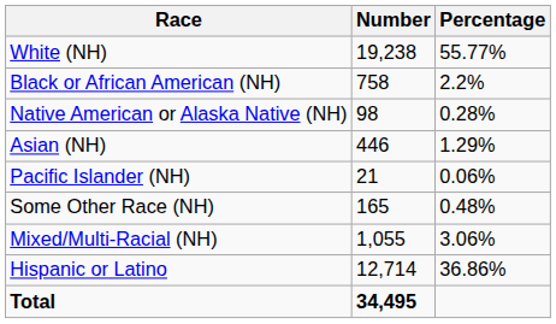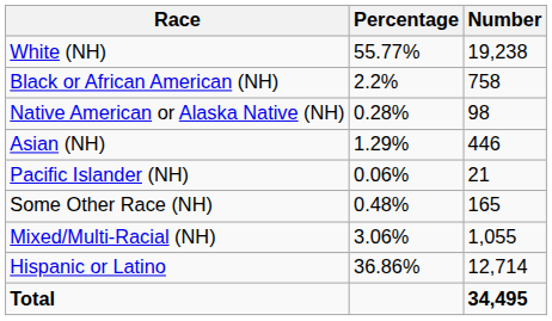 <table class="wikitable">
 <tr>
 <th>Race</th>
+<th>Percentage</th>
 <th>Number</th>
-<th>Percentage</th>
 </tr>
 <tr>
 <td><a href='#'>White</a> (NH)</td>
+<td>55.77%</td>
 <td>19,238</td>
-<td>55.77%</td>
 </tr>
 <tr>
 <td><a href='#'>Black or African American</a> (NH)</td>
+<td>2.2%</td>
 <td>758</td>
-<td>2.2%</td>
 </tr>
 <tr>
 <td><a href='#'>Native American</a> or <a href='#'>Alaska Native</a> (NH)</td>
+<td>0.28%</td>
 <td>98</td>
-<td>0.28%</td>
 </tr>
 <tr>
 <td><a href='#'>Asian</a> (NH)</td>
+<td>1.29%</td>
 <td>446</td>
-<td>1.29%</td>
 </tr>
 <tr>
 <td><a href='#'>Pacific Islander</a> (NH)</td>
+<td>0.06%</td>
 <td>21</td>
-<td>0.06%</td>
 </tr>
 <tr>
 <td>Some Other Race (NH)</td>
+<td>0.48%</td>
 <td>165</td>
-<td>0.48%</td>
 </tr>
 <tr>
 <td><a href='#'>Mixed/Multi-Racial</a> (NH)</td>
+<td>3.06%</td>
 <td>1,055</td>
-<td>3.06%</td>
 </tr>
 <tr>
 <td><a href='#'>Hispanic or Latino</a></td>
+<td>36.86%</td>
 <td>12,714</td>
-<td>36.86%</td>
 </tr>
 <tr>
 <td><strong>Total</strong></td>
+<td></td>
 <td><strong>34,495</strong></td>
-<td></td>
 </tr>
 </table>
